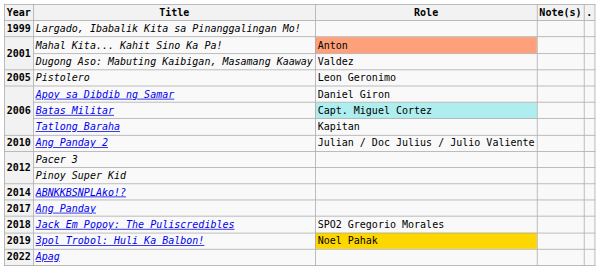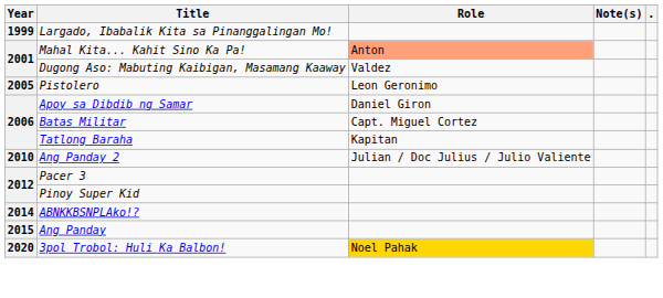 <table class="wikitable plainrowheaders sortable">
 <tr>
 <th scope="col">Year</th>
 <th scope="col">Title</th>
 <th scope="col" class="unsortable">Role</th>
 <th scope="col" class="unsortable">Note(s)</th>
 <th scope="col" class="unsortable">.</th>
 </tr>
 <tr>
 <th scope="row">1999</th>
 <td><em>Largado, Ibabalik Kita sa Pinanggalingan Mo!</em></td>
 <td></td>
 <td></td>
 <td style="text-align:center;"></td>
 </tr>
 <tr>
 <th rowspan="2" scope="row">2001</th>
 <td><em>Mahal Kita... Kahit Sino Ka Pa!</em></td>
 <td style="background: lightsalmon;">Anton</td>
 <td></td>
 <td style="text-align:center;"></td>
 </tr>
 <tr>
 <td><em>Dugong Aso: Mabuting Kaibigan, Masamang Kaaway</em></td>
 <td>Valdez</td>
 <td></td>
 <td style="text-align:center;"></td>
 </tr>
 <tr>
 <th scope="row">2005</th>
 <td><em>Pistolero</em></td>
 <td>Leon Geronimo</td>
 <td></td>
 <td style="text-align:center;"></td>
 </tr>
 <tr>
 <th rowspan="3" scope="row">2006</th>
 <td><em><a href='#'>Apoy sa Dibdib ng Samar</a></em></td>
 <td>Daniel Giron</td>
 <td></td>
 <td style="text-align:center;"></td>
 </tr>
 <tr>
 <td><em><a href='#'>Batas Militar</a></em></td>
-<td style="background: paleturquoise;">Capt. Miguel Cortez</td>
+<td>Capt. Miguel Cortez</td>
 <td></td>
 <td style="text-align:center;"></td>
 </tr>
 <tr>
 <td><em><a href='#'>Tatlong Baraha</a></em></td>
 <td>Kapitan</td>
 <td></td>
 <td style="text-align:center;"></td>
 </tr>
 <tr>
 <th scope="row">2010</th>
 <td><em><a href='#'>Ang Panday 2</a></em></td>
 <td>Julian / Doc Julius / Julio Valiente</td>
 <td></td>
 <td style="text-align:center;"></td>
 </tr>
 <tr>
 <th rowspan="2" scope="row">2012</th>
 <td><em>Pacer 3</em></td>
 <td></td>
 <td></td>
 <td style="text-align:center;"></td>
 </tr>
 <tr>
 <td><em>Pinoy Super Kid</em></td>
 <td></td>
 <td></td>
 <td style="text-align:center;"></td>
 </tr>
 <tr>
 <th scope="row">2014</th>
 <td><em><a href='#'>ABNKKBSNPLAko!?</a></em></td>
 <td></td>
 <td></td>
 <td style="text-align:center;"></td>
 </tr>
 <tr>
-<th scope="row">2017</th>
+<th scope="row">2015</th>
 <td><em><a href='#'>Ang Panday</a></em></td>
 <td></td>
 <td></td>
 <td style="text-align:center;"></td>
 </tr>
 <tr>
-<th scope="row">2018</th>
-<td><em><a href='#'>Jack Em Popoy: The Puliscredibles</a></em></td>
-<td>SPO2 Gregorio Morales</td>
-<td></td>
-<td style="text-align:center;"></td>
-</tr>
-<tr>
-<th scope="row">2019</th>
+<th scope="row">2020</th>
 <td><em><a href='#'>3pol Trobol: Huli Ka Balbon!</a></em></td>
 <td style="background: gold;">Noel Pahak</td>
 <td></td>
 <td style="text-align:center;"></td>
 </tr>
-<tr>
-<th scope="row">2022</th>
-<td><em><a href='#'>Apag</a></em></td>
-<td></td>
-<td></td>
-<td style="text-align:center;"></td>
-</tr>
 </table>
